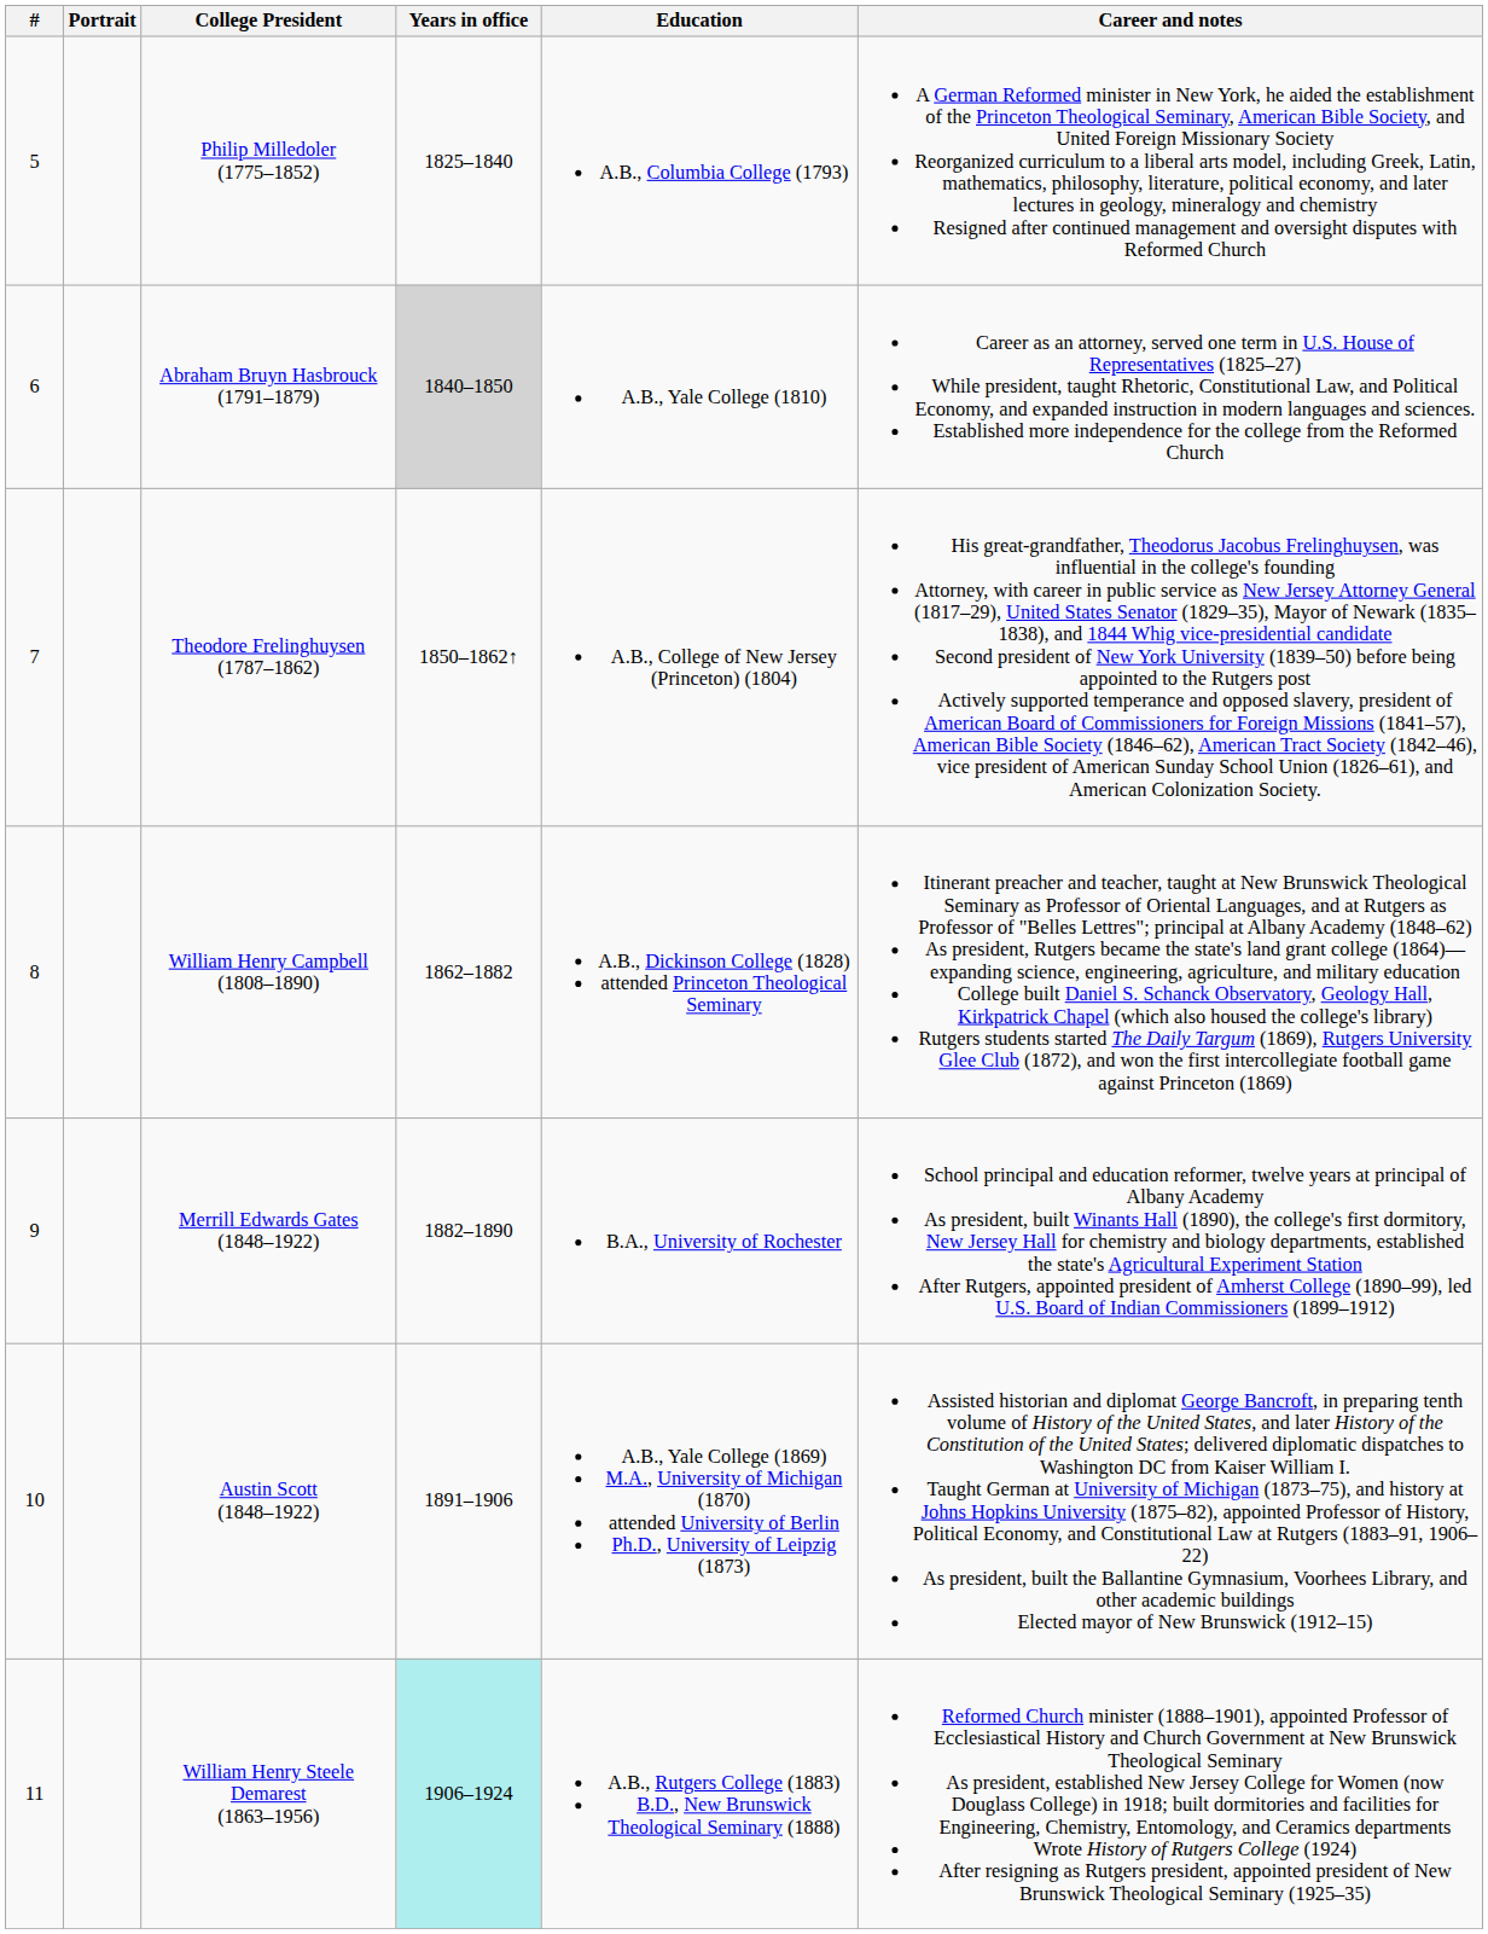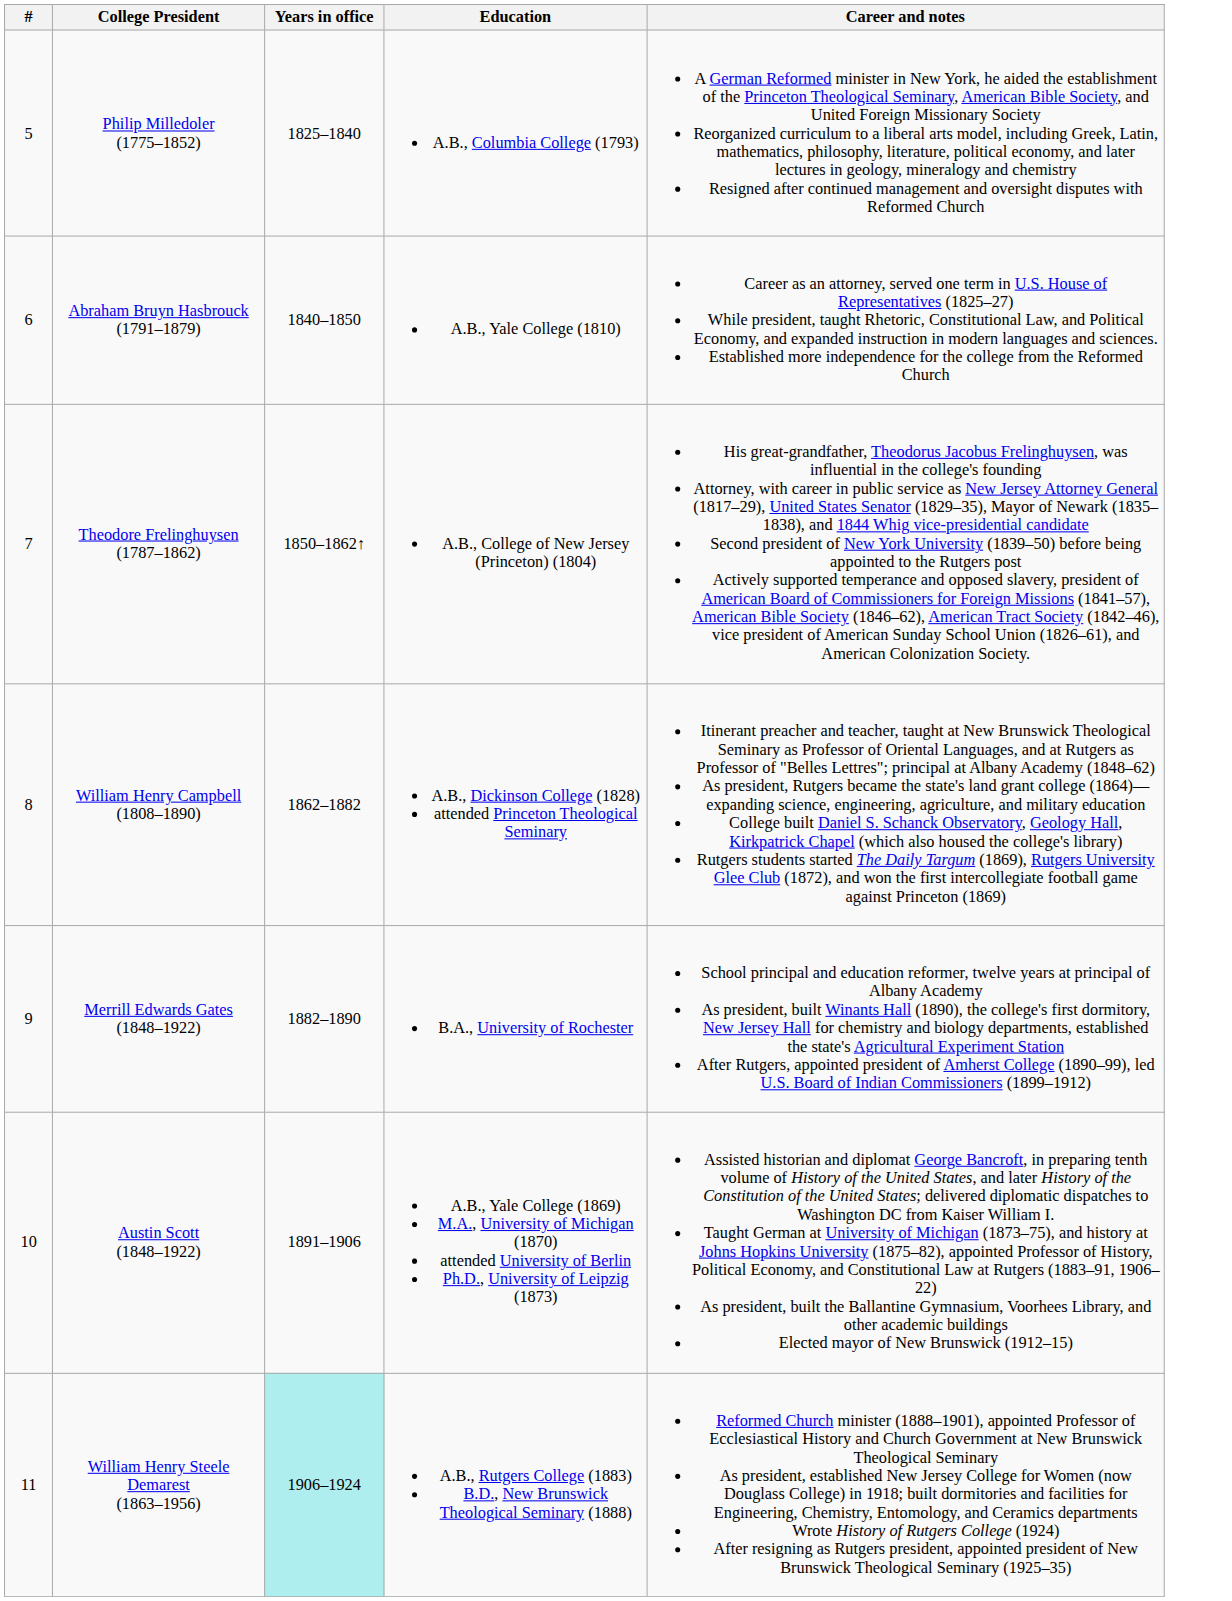 <table class="wikitable" style="text-align:center">
 <tr>
 <th scope="col" width=40>#</th>
-<th scope="col" width=50>Portrait</th>
 <th scope="col" width=200>College President</th>
 <th scope="col" width=110>Years in office</th>
 <th scope="col" width=250>Education</th>
 <th scope="col" width=500>Career and notes</th>
 </tr>
 <tr>
 <td>5</td>
-<td></td>
 <td><a href='#'>Philip Milledoler</a><br>(1775–1852)</td>
 <td>1825–1840</td>
 <td><br><ul><li>A.B., <a href='#'>Columbia College</a> (1793)</li></ul></td>
 <td><br><ul><li>A <a href='#'>German Reformed</a> minister in New York, he aided the establishment of the <a href='#'>Princeton Theological Seminary</a>, <a href='#'>American Bible Society</a>, and United Foreign Missionary Society</li><li>Reorganized curriculum to a liberal arts model, including Greek, Latin, mathematics, philosophy, literature, political economy, and later lectures in geology, mineralogy and chemistry</li><li>Resigned after continued management and oversight disputes with Reformed Church</li></ul></td>
 </tr>
 <tr>
 <td>6</td>
-<td></td>
 <td><a href='#'>Abraham Bruyn Hasbrouck</a><br>(1791–1879)</td>
-<td style="background: lightgrey;">1840–1850</td>
+<td>1840–1850</td>
 <td><br><ul><li>A.B., Yale College (1810)</li></ul></td>
 <td><br><ul><li>Career as an attorney, served one term in <a href='#'>U.S. House of Representatives</a> (1825–27)</li><li>While president, taught Rhetoric, Constitutional Law, and Political Economy, and expanded instruction in modern languages and sciences.</li><li>Established more independence for the college from the Reformed Church</li></ul></td>
 </tr>
 <tr>
 <td>7</td>
-<td></td>
 <td><a href='#'>Theodore Frelinghuysen</a><br>(1787–1862)</td>
 <td>1850–1862↑</td>
 <td><br><ul><li>A.B., College of New Jersey (Princeton) (1804)</li></ul></td>
 <td><br><ul><li>His great-grandfather, <a href='#'>Theodorus Jacobus Frelinghuysen</a>, was influential in the college's founding</li><li>Attorney, with career in public service as <a href='#'>New Jersey Attorney General</a> (1817–29), <a href='#'>United States Senator</a> (1829–35), Mayor of Newark (1835–1838), and <a href='#'>1844 Whig vice-presidential candidate</a></li><li>Second president of <a href='#'>New York University</a> (1839–50) before being appointed to the Rutgers post</li><li>Actively supported temperance and opposed slavery, president of <a href='#'>American Board of Commissioners for Foreign Missions</a> (1841–57), <a href='#'>American Bible Society</a> (1846–62), <a href='#'>American Tract Society</a> (1842–46), vice president of American Sunday School Union (1826–61), and American Colonization Society.</li></ul></td>
 </tr>
 <tr>
 <td>8</td>
-<td></td>
 <td><a href='#'>William Henry Campbell</a><br>(1808–1890)</td>
 <td>1862–1882</td>
 <td><br><ul><li>A.B., <a href='#'>Dickinson College</a> (1828)</li><li>attended <a href='#'>Princeton Theological Seminary</a></li></ul></td>
 <td><br><ul><li>Itinerant preacher and teacher, taught at New Brunswick Theological Seminary as Professor of Oriental Languages, and at Rutgers as Professor of "Belles Lettres"; principal at Albany Academy (1848–62)</li><li>As president, Rutgers became the state's land grant college (1864)—expanding science, engineering, agriculture, and military education</li><li>College built <a href='#'>Daniel S. Schanck Observatory</a>, <a href='#'>Geology Hall</a>, <a href='#'>Kirkpatrick Chapel</a> (which also housed the college's library)</li><li>Rutgers students started <em><a href='#'>The Daily Targum</a></em> (1869), <a href='#'>Rutgers University Glee Club</a> (1872), and won the first intercollegiate football game against Princeton (1869)</li></ul></td>
 </tr>
 <tr>
 <td>9</td>
-<td></td>
 <td><a href='#'>Merrill Edwards Gates</a><br>(1848–1922)</td>
 <td>1882–1890</td>
 <td><br><ul><li>B.A., <a href='#'>University of Rochester</a></li></ul></td>
 <td><br><ul><li>School principal and education reformer, twelve years at principal of Albany Academy</li><li>As president, built <a href='#'>Winants Hall</a> (1890), the college's first dormitory, <a href='#'>New Jersey Hall</a> for chemistry and biology departments, established the state's <a href='#'>Agricultural Experiment Station</a></li><li>After Rutgers, appointed president of <a href='#'>Amherst College</a> (1890–99), led <a href='#'>U.S. Board of Indian Commissioners</a> (1899–1912)</li></ul></td>
 </tr>
 <tr>
 <td>10</td>
-<td></td>
 <td><a href='#'>Austin Scott</a><br>(1848–1922)</td>
 <td>1891–1906</td>
 <td><br><ul><li>A.B., Yale College (1869)</li><li><a href='#'>M.A.</a>, <a href='#'>University of Michigan</a> (1870)</li><li>attended <a href='#'>University of Berlin</a></li><li><a href='#'>Ph.D.</a>, <a href='#'>University of Leipzig</a> (1873)</li></ul></td>
 <td><br><ul><li>Assisted historian and diplomat <a href='#'>George Bancroft</a>, in preparing tenth volume of <em>History of the United States</em>, and later <em>History of the Constitution of the United States</em>; delivered diplomatic dispatches to Washington DC from Kaiser William I.</li><li>Taught German at <a href='#'>University of Michigan</a> (1873–75), and history at <a href='#'>Johns Hopkins University</a> (1875–82), appointed Professor of History, Political Economy, and Constitutional Law at Rutgers (1883–91, 1906–22)</li><li>As president, built the Ballantine Gymnasium, Voorhees Library, and other academic buildings</li><li>Elected mayor of New Brunswick (1912–15)</li></ul></td>
 </tr>
 <tr>
 <td>11</td>
-<td></td>
 <td><a href='#'>William Henry Steele Demarest</a><br>(1863–1956)</td>
 <td style="background: paleturquoise;">1906–1924</td>
 <td><br><ul><li>A.B., <a href='#'>Rutgers College</a> (1883)</li><li><a href='#'>B.D.</a>, <a href='#'>New Brunswick Theological Seminary</a> (1888)</li></ul></td>
 <td><br><ul><li><a href='#'>Reformed Church</a> minister (1888–1901), appointed Professor of Ecclesiastical History and Church Government at New Brunswick Theological Seminary</li><li>As president, established New Jersey College for Women (now Douglass College) in 1918; built dormitories and facilities for Engineering, Chemistry, Entomology, and Ceramics departments</li><li>Wrote <em>History of Rutgers College</em> (1924)</li><li>After resigning as Rutgers president, appointed president of New Brunswick Theological Seminary (1925–35)</li></ul></td>
 </tr>
 </table>
